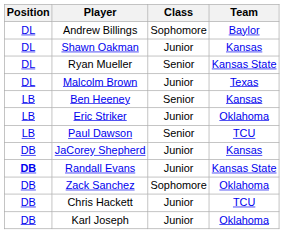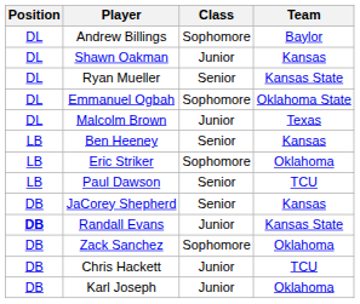 <table class="wikitable sortable" border="1">
 <tr>
 <th>Position</th>
 <th>Player</th>
 <th>Class</th>
 <th>Team</th>
 </tr>
 <tr>
 <td style="text-align:center; background:white"><a href='#'>DL</a></td>
 <td style="text-align:center; background:white">Andrew Billings</td>
 <td style="text-align:center; background:white">Sophomore</td>
 <td style="text-align:center; background:white"><a href='#'>Baylor</a></td>
 </tr>
 <tr>
 <td style="text-align:center; background:white"><a href='#'>DL</a></td>
 <td style="text-align:center; background:white"><a href='#'>Shawn Oakman</a></td>
 <td style="text-align:center; background:white">Junior</td>
 <td style="text-align:center; background:white"><a href='#'>Kansas</a></td>
 </tr>
 <tr>
 <td style="text-align:center; background:white"><a href='#'>DL</a></td>
 <td style="text-align:center; background:white">Ryan Mueller</td>
 <td style="text-align:center; background:white">Senior</td>
 <td style="text-align:center; background:white"><a href='#'>Kansas State</a></td>
 </tr>
 <tr>
 <td style="text-align:center; background:white"><a href='#'>DL</a></td>
+<td style="text-align:center; background:white"><a href='#'>Emmanuel Ogbah</a></td>
+<td style="text-align:center; background:white">Sophomore</td>
+<td style="text-align:center; background:white"><a href='#'>Oklahoma State</a></td>
+</tr>
+<tr>
+<td style="text-align:center; background:white"><a href='#'>DL</a></td>
 <td style="text-align:center; background:white"><a href='#'>Malcolm Brown</a></td>
 <td style="text-align:center; background:white">Junior</td>
 <td style="text-align:center; background:white"><a href='#'>Texas</a></td>
 </tr>
 <tr>
 <td style="text-align:center; background:white"><a href='#'>LB</a></td>
 <td style="text-align:center; background:white"><a href='#'>Ben Heeney</a></td>
 <td style="text-align:center; background:white">Senior</td>
 <td style="text-align:center; background:white"><a href='#'>Kansas</a></td>
 </tr>
 <tr>
 <td style="text-align:center; background:white"><a href='#'>LB</a></td>
 <td style="text-align:center; background:white"><a href='#'>Eric Striker</a></td>
-<td style="text-align:center; background:white">Junior</td>
+<td style="text-align:center; background:white">Sophomore</td>
 <td style="text-align:center; background:white"><a href='#'>Oklahoma</a></td>
 </tr>
 <tr>
 <td style="text-align:center; background:white"><a href='#'>LB</a></td>
 <td style="text-align:center; background:white"><a href='#'>Paul Dawson</a></td>
 <td style="text-align:center; background:white">Senior</td>
 <td style="text-align:center; background:white"><a href='#'>TCU</a></td>
 </tr>
 <tr>
 <td style="text-align:center; background:white"><a href='#'>DB</a></td>
 <td style="text-align:center; background:white"><a href='#'>JaCorey Shepherd</a></td>
-<td style="text-align:center; background:white">Junior</td>
+<td style="text-align:center; background:white">Senior</td>
 <td style="text-align:center; background:white"><a href='#'>Kansas</a></td>
 </tr>
 <tr>
 <td style="text-align:center; background:white"><strong><a href='#'>DB</a></strong></td>
 <td style="text-align:center; background:white"><a href='#'>Randall Evans</a></td>
 <td style="text-align:center; background:white">Junior</td>
 <td style="text-align:center; background:white"><a href='#'>Kansas State</a></td>
 </tr>
 <tr>
 <td style="text-align:center; background:white"><a href='#'>DB</a></td>
 <td style="text-align:center; background:white"><a href='#'>Zack Sanchez</a></td>
 <td style="text-align:center; background:white">Sophomore</td>
 <td style="text-align:center; background:white"><a href='#'>Oklahoma</a></td>
 </tr>
 <tr>
 <td style="text-align:center; background:white"><a href='#'>DB</a></td>
 <td style="text-align:center; background:white">Chris Hackett</td>
 <td style="text-align:center; background:white">Junior</td>
 <td style="text-align:center; background:white"><a href='#'>TCU</a></td>
 </tr>
 <tr>
 <td style="text-align:center; background:white"><a href='#'>DB</a></td>
 <td style="text-align:center; background:white">Karl Joseph</td>
 <td style="text-align:center; background:white">Junior</td>
 <td style="text-align:center; background:white"><a href='#'>Oklahoma</a></td>
 </tr>
 </table>
